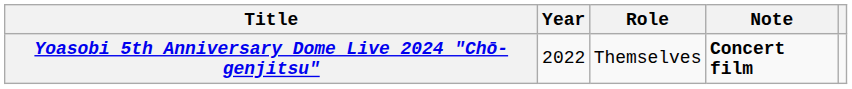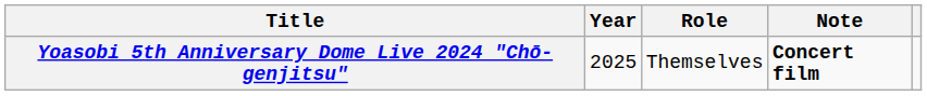 <table class="wikitable plainrowheaders">
 <tr>
 <th scope="col">Title</th>
 <th scope="col">Year</th>
 <th scope="col">Role</th>
 <th scope="col">Note</th>
 <th scope="col"></th>
 </tr>
 <tr>
 <th scope="row"><em><a href='#'>Yoasobi 5th Anniversary Dome Live 2024 "Chō-genjitsu"</a></em></th>
-<td>2022</td>
+<td>2025</td>
 <td>Themselves</td>
 <td><strong>Concert film</strong></td>
 <td style="text-align:center"></td>
 </tr>
 </table>
